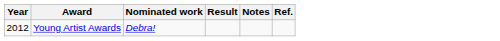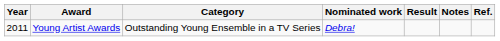 <table class="wikitable">
 <tr>
 <th>Year</th>
 <th>Award</th>
+<th>Category</th>
 <th>Nominated work</th>
 <th>Result</th>
 <th>Notes</th>
 <th>Ref.</th>
 </tr>
 <tr>
-<td>2012</td>
+<td>2011</td>
 <td><a href='#'>Young Artist Awards</a></td>
+<td>Outstanding Young Ensemble in a TV Series</td>
 <td><em><a href='#'>Debra!</a></em></td>
 <td></td>
 <td></td>
 <td></td>
 </tr>
 </table>
